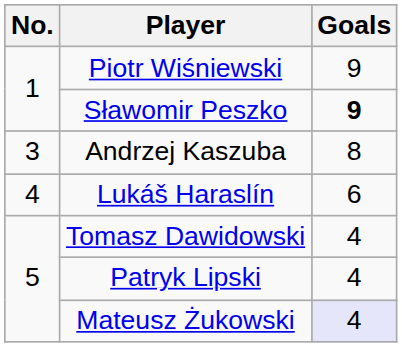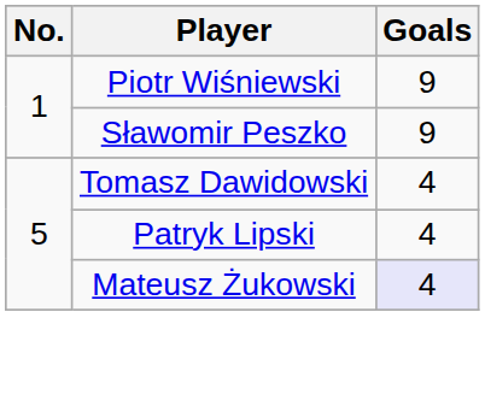 <table class="wikitable" style="text-align: center">
 <tr>
 <th>No.</th>
 <th>Player</th>
 <th>Goals</th>
 </tr>
 <tr>
 <td rowspan=2>1</td>
 <td><a href='#'>Piotr Wiśniewski</a></td>
 <td>9</td>
 </tr>
 <tr>
 <td><a href='#'>Sławomir Peszko</a></td>
-<td><strong>9</strong></td>
-</tr>
-<tr>
-<td>3</td>
-<td>Andrzej Kaszuba</td>
-<td>8</td>
-</tr>
-<tr>
-<td>4</td>
-<td><a href='#'>Lukáš Haraslín</a></td>
-<td>6</td>
+<td>9</td>
 </tr>
 <tr>
 <td rowspan=3>5</td>
 <td><a href='#'>Tomasz Dawidowski</a></td>
 <td>4</td>
 </tr>
 <tr>
 <td><a href='#'>Patryk Lipski</a></td>
 <td>4</td>
 </tr>
 <tr>
 <td><a href='#'>Mateusz Żukowski</a></td>
 <td style="background: lavender;">4</td>
 </tr>
 </table>
